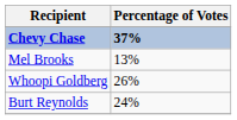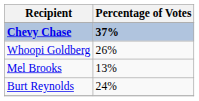 <table class="wikitable sortable plainrowheaders">
 <tr>
 <th>Recipient</th>
 <th>Percentage of Votes</th>
 </tr>
 <tr>
 </tr>
 <tr style="background:#B0C4DE;">
 <td><strong><a href='#'>Chevy Chase</a></strong></td>
 <td><strong>37%</strong></td>
 </tr>
 <tr>
+<td><a href='#'>Whoopi Goldberg</a></td>
+<td>26%</td>
+</tr>
+<tr>
 <td><a href='#'>Mel Brooks</a></td>
 <td>13%</td>
-</tr>
-<tr>
-<td><a href='#'>Whoopi Goldberg</a></td>
-<td>26%</td>
 </tr>
 <tr>
 <td><a href='#'>Burt Reynolds</a></td>
 <td>24%</td>
 </tr>
 <tr>
 </tr>
 </table>
